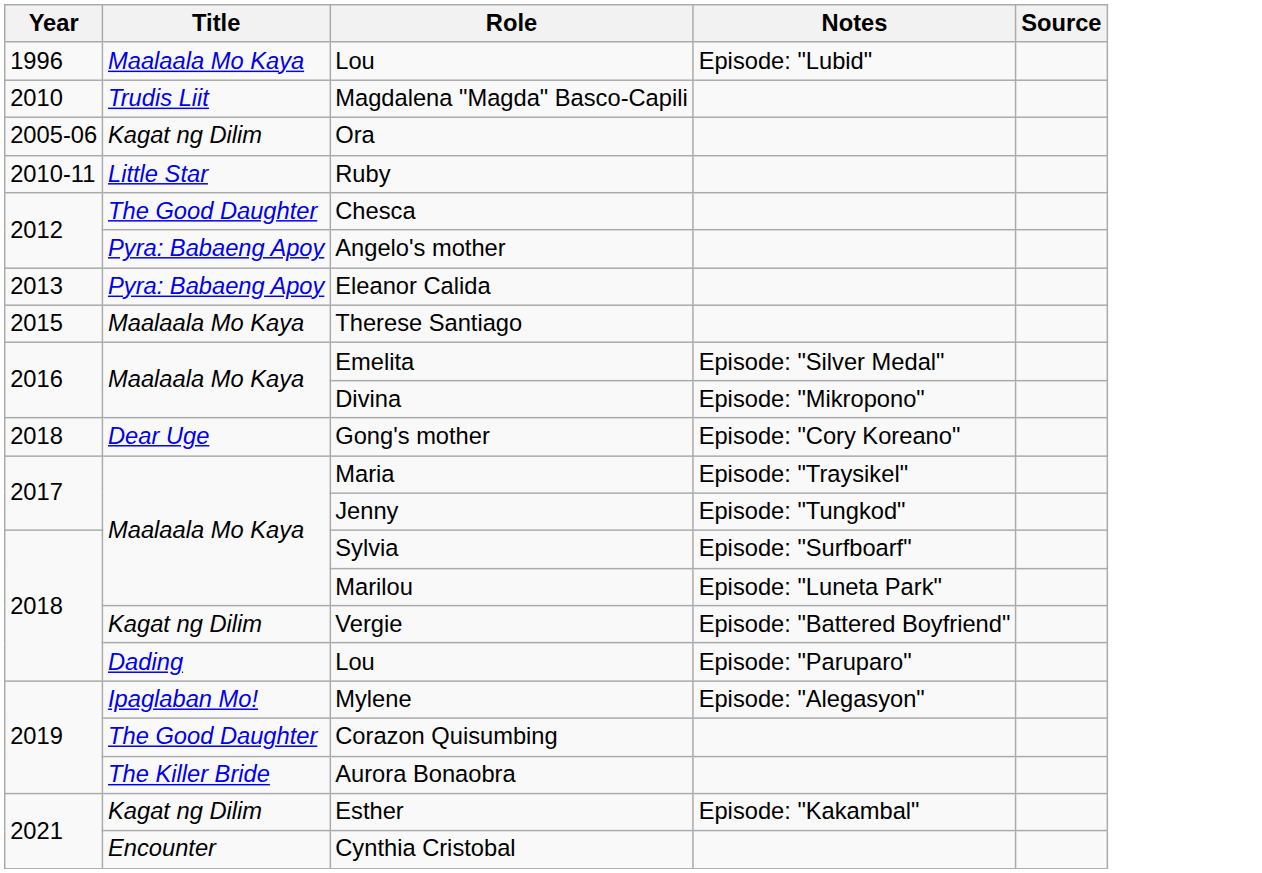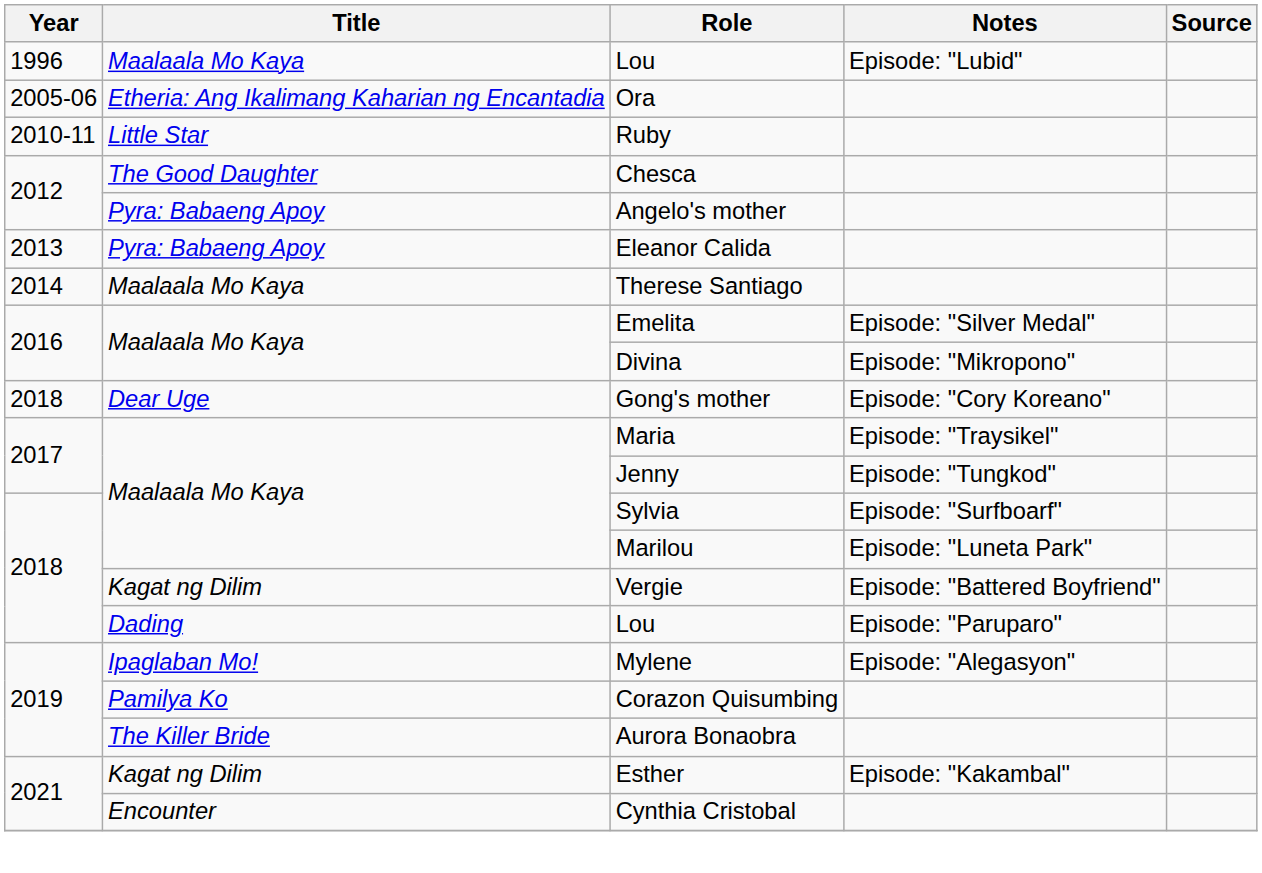 <table class="wikitable sortable" >
 <tr>
 <th>Year</th>
 <th>Title</th>
 <th>Role</th>
 <th class="unsortable">Notes </th>
 <th class="unsortable">Source </th>
 </tr>
 <tr>
 <td>1996</td>
 <td><em><a href='#'>Maalaala Mo Kaya</a></em></td>
 <td>Lou</td>
 <td>Episode: "Lubid"</td>
 <td></td>
 </tr>
 <tr>
-<td>2010</td>
-<td><em><a href='#'>Trudis Liit</a></em></td>
-<td>Magdalena "Magda" Basco-Capili</td>
-<td></td>
-<td></td>
-</tr>
-<tr>
 <td>2005-06</td>
-<td><em>Kagat ng Dilim</em></td>
+<td><em><a href='#'>Etheria: Ang Ikalimang Kaharian ng Encantadia</a></em></td>
 <td>Ora</td>
 <td></td>
 <td></td>
 </tr>
 <tr>
 <td>2010-11</td>
 <td><em><a href='#'>Little Star</a></em></td>
 <td>Ruby</td>
 <td></td>
 <td></td>
 </tr>
 <tr>
 <td rowspan="2">2012</td>
 <td><em><a href='#'>The Good Daughter</a></em></td>
 <td>Chesca</td>
 <td></td>
 <td></td>
 </tr>
 <tr>
 <td><em><a href='#'>Pyra: Babaeng Apoy</a></em></td>
 <td>Angelo's mother</td>
 <td></td>
 <td></td>
 </tr>
 <tr>
 <td>2013</td>
 <td><em><a href='#'>Pyra: Babaeng Apoy</a></em></td>
 <td>Eleanor Calida</td>
 <td></td>
 <td></td>
 </tr>
 <tr>
-<td>2015</td>
+<td>2014</td>
 <td><em>Maalaala Mo Kaya</em></td>
 <td>Therese Santiago</td>
 <td></td>
 <td></td>
 </tr>
 <tr>
 <td rowspan="2">2016</td>
 <td rowspan="2"><em>Maalaala Mo Kaya</em></td>
 <td>Emelita</td>
 <td>Episode: "Silver Medal"</td>
 <td></td>
 </tr>
 <tr>
 <td>Divina</td>
 <td>Episode: "Mikropono"</td>
 <td></td>
 </tr>
 <tr>
 <td>2018</td>
 <td><em><a href='#'>Dear Uge</a></em></td>
 <td>Gong's mother</td>
 <td>Episode: "Cory Koreano"</td>
 <td></td>
 </tr>
 <tr>
 <td rowspan="2">2017</td>
 <td rowspan="4"><em>Maalaala Mo Kaya</em></td>
 <td>Maria</td>
 <td>Episode: "Traysikel"</td>
 <td></td>
 </tr>
 <tr>
 <td>Jenny</td>
 <td>Episode: "Tungkod"</td>
 <td></td>
 </tr>
 <tr>
 <td rowspan="4">2018</td>
 <td>Sylvia</td>
 <td>Episode: "Surfboarf"</td>
 <td></td>
 </tr>
 <tr>
 <td>Marilou</td>
 <td>Episode: "Luneta Park"</td>
 <td></td>
 </tr>
 <tr>
 <td><em>Kagat ng Dilim</em></td>
 <td>Vergie</td>
 <td>Episode: "Battered Boyfriend"</td>
 <td></td>
 </tr>
 <tr>
 <td><em><a href='#'>Dading</a></em></td>
 <td>Lou</td>
 <td>Episode: "Paruparo"</td>
 <td></td>
 </tr>
 <tr>
 <td rowspan="3">2019</td>
 <td><em><a href='#'>Ipaglaban Mo!</a></em></td>
 <td>Mylene</td>
 <td>Episode: "Alegasyon"</td>
 <td></td>
 </tr>
 <tr>
-<td><em><a href='#'>The Good Daughter</a></em></td>
+<td><em><a href='#'>Pamilya Ko</a></em></td>
 <td>Corazon Quisumbing</td>
 <td></td>
 <td></td>
 </tr>
 <tr>
 <td><em><a href='#'>The Killer Bride</a></em></td>
 <td>Aurora Bonaobra</td>
 <td></td>
 <td></td>
 </tr>
 <tr>
 <td rowspan="2">2021</td>
 <td><em>Kagat ng Dilim</em></td>
 <td>Esther</td>
 <td>Episode: "Kakambal"</td>
 <td></td>
 </tr>
 <tr>
 <td><em>Encounter</em></td>
 <td>Cynthia Cristobal</td>
 <td></td>
 <td></td>
 </tr>
 <tr>
 </tr>
 </table>
